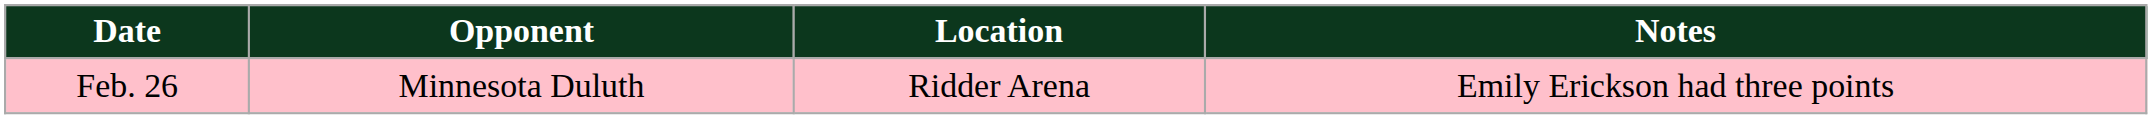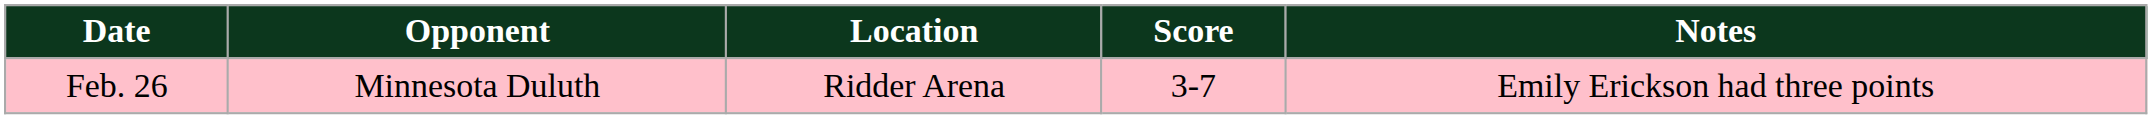 <table class="wikitable" width="80%">
 <tr align="center"  style="background:#0C371D;color:#FFFFFF;">
 <td><strong>Date</strong></td>
 <td><strong>Opponent</strong></td>
 <td><strong>Location</strong></td>
+<td><strong>Score</strong></td>
 <td><strong>Notes</strong></td>
 </tr>
 <tr align="center" bgcolor="pink">
 <td>Feb. 26</td>
 <td>Minnesota Duluth</td>
 <td>Ridder Arena</td>
+<td>3-7</td>
 <td>Emily Erickson had three points</td>
 </tr>
 </table>
